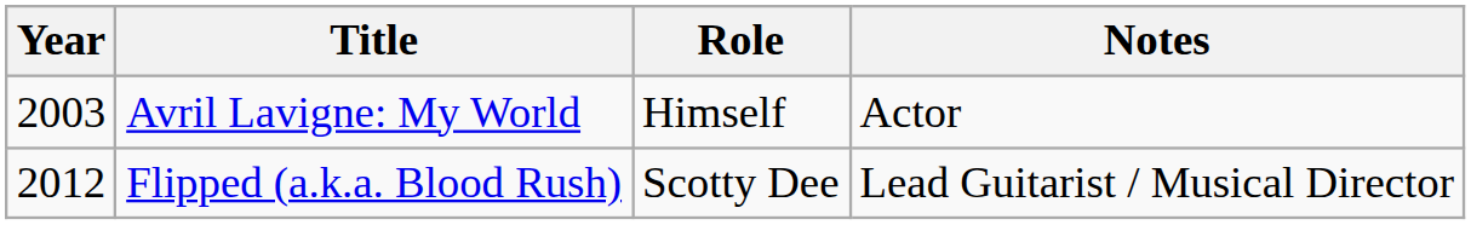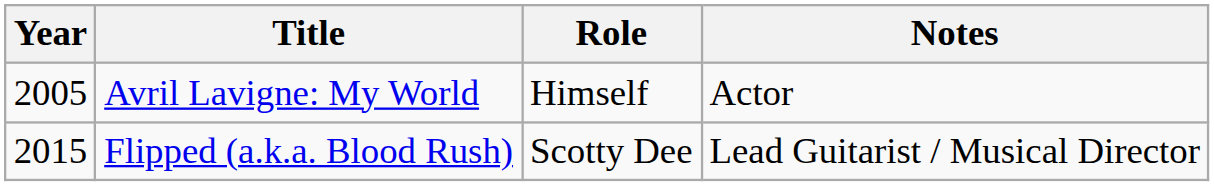 <table class="wikitable">
 <tr>
 <th>Year</th>
 <th>Title</th>
 <th>Role</th>
 <th>Notes</th>
 </tr>
 <tr>
-<td>2003</td>
+<td>2005</td>
 <td><a href='#'>Avril Lavigne: My World</a></td>
 <td>Himself</td>
 <td>Actor</td>
 </tr>
 <tr>
-<td>2012</td>
+<td>2015</td>
 <td><a href='#'>Flipped (a.k.a. Blood Rush)</a></td>
 <td>Scotty Dee</td>
 <td>Lead Guitarist / Musical Director</td>
 </tr>
 </table>
